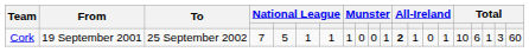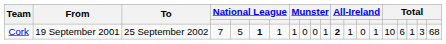 <table class="wikitable" style="text-align:center">
 <tr>
 <th rowspan="2">Team</th>
 <th rowspan="2">From</th>
 <th rowspan="2">To</th>
 <th colspan="4"><a href='#'>National League</a></th>
 <th colspan="4"><a href='#'>Munster</a></th>
 <th colspan="4"><a href='#'>All-Ireland</a></th>
 <th colspan="5">Total</th>
 </tr>
 <tr>
 <th></th>
 <th></th>
 <th></th>
 <th></th>
 <th></th>
 <th></th>
 <th></th>
 <th></th>
 <th></th>
 <th></th>
 <th></th>
 <th></th>
 <th></th>
 <th></th>
 <th></th>
 <th></th>
 <th></th>
 </tr>
 <tr>
 <td rowspan="1"><a href='#'>Cork</a></td>
 <td>19 September 2001</td>
 <td>25 September 2002</td>
 <td>7</td>
 <td>5</td>
-<td>1</td>
+<td><strong>1</strong></td>
 <td>1</td>
 <td>1</td>
 <td>0</td>
 <td>0</td>
 <td>1</td>
 <td><strong>2</strong></td>
 <td>1</td>
 <td>0</td>
 <td>1</td>
 <td>10</td>
 <td>6</td>
 <td>1</td>
 <td>3</td>
-<td>60</td>
+<td>68</td>
 </tr>
 </table>
